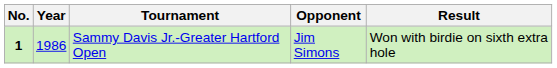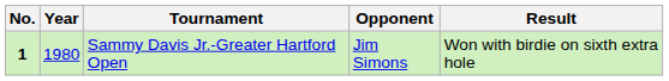 <table class="wikitable" style="font-size:95%;">
 <tr>
 <th>No.</th>
 <th>Year</th>
 <th>Tournament</th>
 <th>Opponent</th>
 <th>Result</th>
 </tr>
 <tr style="background:#D0F0C0;">
 <td align=center><strong>1</strong></td>
-<td><a href='#'>1986</a></td>
+<td><a href='#'>1980</a></td>
 <td><a href='#'>Sammy Davis Jr.-Greater Hartford Open</a></td>
 <td> <a href='#'>Jim Simons</a></td>
 <td>Won with birdie on sixth extra hole</td>
 </tr>
 </table>
